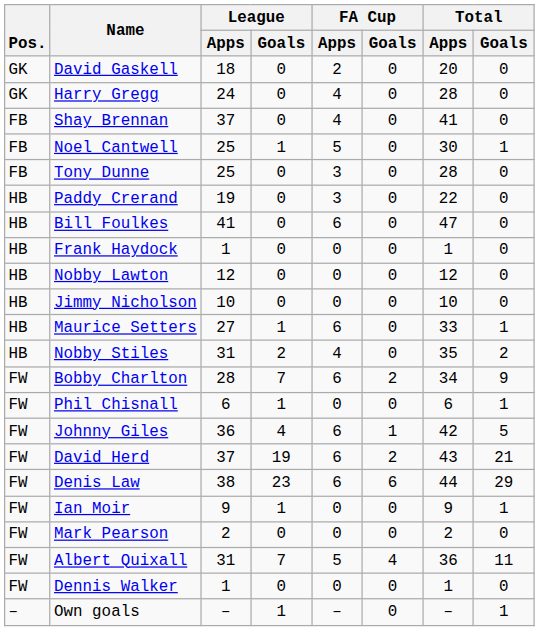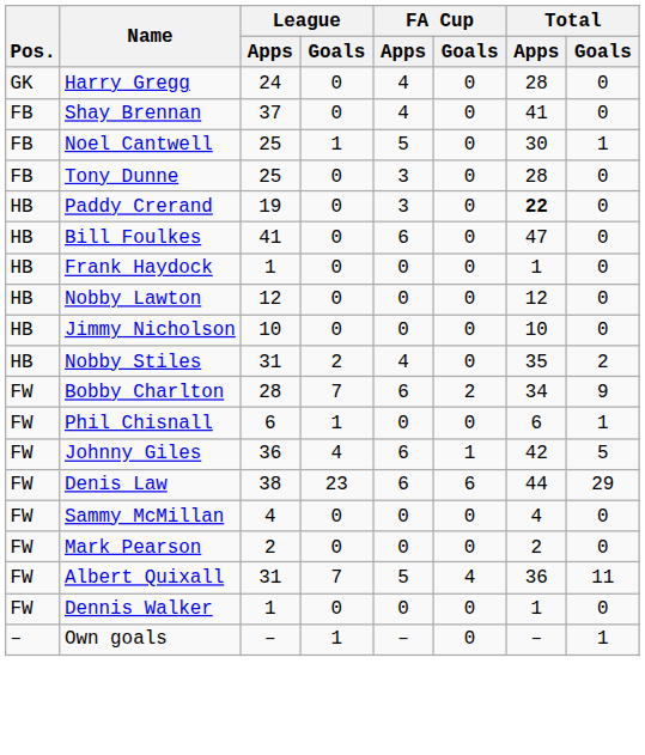 <table class="wikitable" style="text-align:center">
 <tr>
 <th rowspan="2" valign="bottom">Pos.</th>
 <th rowspan="2">Name</th>
 <th colspan="2" width="85">League</th>
 <th colspan="2" width="85">FA Cup</th>
 <th colspan="2" width="85">Total</th>
 </tr>
 <tr>
 <th>Apps</th>
 <th>Goals</th>
 <th>Apps</th>
 <th>Goals</th>
 <th>Apps</th>
 <th>Goals</th>
-</tr>
-<tr>
-<td align="left">GK</td>
-<td align="left"> <a href='#'>David Gaskell</a></td>
-<td>18</td>
-<td>0</td>
-<td>2</td>
-<td>0</td>
-<td>20</td>
-<td>0</td>
 </tr>
 <tr>
 <td align="left">GK</td>
 <td align="left"> <a href='#'>Harry Gregg</a></td>
 <td>24</td>
 <td>0</td>
 <td>4</td>
 <td>0</td>
 <td>28</td>
 <td>0</td>
 </tr>
 <tr>
 <td align="left">FB</td>
 <td align="left"> <a href='#'>Shay Brennan</a></td>
 <td>37</td>
 <td>0</td>
 <td>4</td>
 <td>0</td>
 <td>41</td>
 <td>0</td>
 </tr>
 <tr>
 <td align="left">FB</td>
 <td align="left"> <a href='#'>Noel Cantwell</a></td>
 <td>25</td>
 <td>1</td>
 <td>5</td>
 <td>0</td>
 <td>30</td>
 <td>1</td>
 </tr>
 <tr>
 <td align="left">FB</td>
 <td align="left"> <a href='#'>Tony Dunne</a></td>
 <td>25</td>
 <td>0</td>
 <td>3</td>
 <td>0</td>
 <td>28</td>
 <td>0</td>
 </tr>
 <tr>
 <td align="left">HB</td>
 <td align="left"> <a href='#'>Paddy Crerand</a></td>
 <td>19</td>
 <td>0</td>
 <td>3</td>
 <td>0</td>
-<td>22</td>
+<td><strong>22</strong></td>
 <td>0</td>
 </tr>
 <tr>
 <td align="left">HB</td>
 <td align="left"> <a href='#'>Bill Foulkes</a></td>
 <td>41</td>
 <td>0</td>
 <td>6</td>
 <td>0</td>
 <td>47</td>
 <td>0</td>
 </tr>
 <tr>
 <td align="left">HB</td>
 <td align="left"> <a href='#'>Frank Haydock</a></td>
 <td>1</td>
 <td>0</td>
 <td>0</td>
 <td>0</td>
 <td>1</td>
 <td>0</td>
 </tr>
 <tr>
 <td align="left">HB</td>
 <td align="left"> <a href='#'>Nobby Lawton</a></td>
 <td>12</td>
 <td>0</td>
 <td>0</td>
 <td>0</td>
 <td>12</td>
 <td>0</td>
 </tr>
 <tr>
 <td align="left">HB</td>
 <td align="left"> <a href='#'>Jimmy Nicholson</a></td>
 <td>10</td>
 <td>0</td>
 <td>0</td>
 <td>0</td>
 <td>10</td>
 <td>0</td>
 </tr>
 <tr>
 <td align="left">HB</td>
-<td align="left"> <a href='#'>Maurice Setters</a></td>
-<td>27</td>
-<td>1</td>
-<td>6</td>
-<td>0</td>
-<td>33</td>
-<td>1</td>
-</tr>
-<tr>
-<td align="left">HB</td>
 <td align="left"> <a href='#'>Nobby Stiles</a></td>
 <td>31</td>
 <td>2</td>
 <td>4</td>
 <td>0</td>
 <td>35</td>
 <td>2</td>
 </tr>
 <tr>
 <td align="left">FW</td>
 <td align="left"> <a href='#'>Bobby Charlton</a></td>
 <td>28</td>
 <td>7</td>
 <td>6</td>
 <td>2</td>
 <td>34</td>
 <td>9</td>
 </tr>
 <tr>
 <td align="left">FW</td>
 <td align="left"> <a href='#'>Phil Chisnall</a></td>
 <td>6</td>
 <td>1</td>
 <td>0</td>
 <td>0</td>
 <td>6</td>
 <td>1</td>
 </tr>
 <tr>
 <td align="left">FW</td>
 <td align="left"> <a href='#'>Johnny Giles</a></td>
 <td>36</td>
 <td>4</td>
 <td>6</td>
 <td>1</td>
 <td>42</td>
 <td>5</td>
 </tr>
 <tr>
 <td align="left">FW</td>
-<td align="left"> <a href='#'>David Herd</a></td>
-<td>37</td>
-<td>19</td>
-<td>6</td>
-<td>2</td>
-<td>43</td>
-<td>21</td>
-</tr>
-<tr>
-<td align="left">FW</td>
 <td align="left"> <a href='#'>Denis Law</a></td>
 <td>38</td>
 <td>23</td>
 <td>6</td>
 <td>6</td>
 <td>44</td>
 <td>29</td>
 </tr>
 <tr>
 <td align="left">FW</td>
-<td align="left"> <a href='#'>Ian Moir</a></td>
-<td>9</td>
-<td>1</td>
+<td align="left"> <a href='#'>Sammy McMillan</a></td>
+<td>4</td>
 <td>0</td>
 <td>0</td>
-<td>9</td>
-<td>1</td>
+<td>0</td>
+<td>4</td>
+<td>0</td>
 </tr>
 <tr>
 <td align="left">FW</td>
 <td align="left"> <a href='#'>Mark Pearson</a></td>
 <td>2</td>
 <td>0</td>
 <td>0</td>
 <td>0</td>
 <td>2</td>
 <td>0</td>
 </tr>
 <tr>
 <td align="left">FW</td>
 <td align="left"> <a href='#'>Albert Quixall</a></td>
 <td>31</td>
 <td>7</td>
 <td>5</td>
 <td>4</td>
 <td>36</td>
 <td>11</td>
 </tr>
 <tr>
 <td align="left">FW</td>
 <td align="left"> <a href='#'>Dennis Walker</a></td>
 <td>1</td>
 <td>0</td>
 <td>0</td>
 <td>0</td>
 <td>1</td>
 <td>0</td>
 </tr>
 <tr>
 <td align="left">–</td>
 <td align="left">Own goals</td>
 <td>–</td>
 <td>1</td>
 <td>–</td>
 <td>0</td>
 <td>–</td>
 <td>1</td>
 </tr>
 </table>
